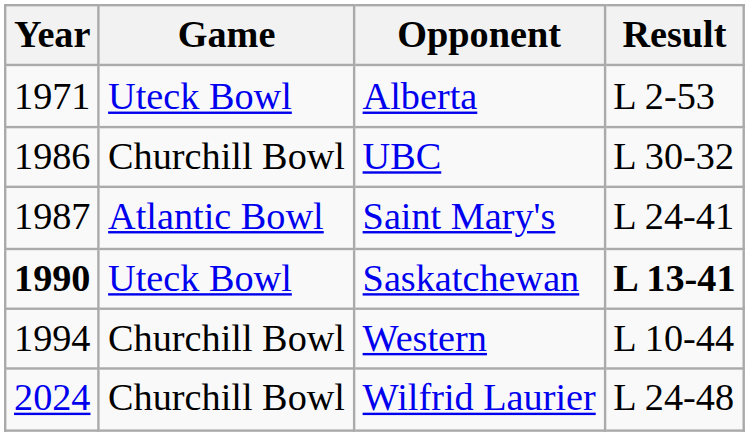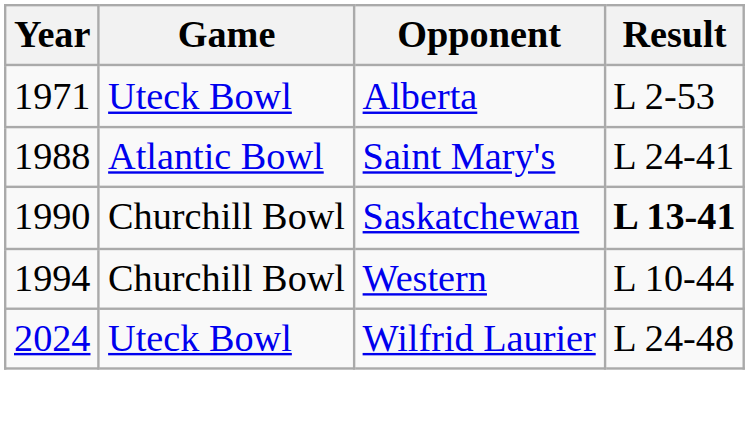 <table class="wikitable">
 <tr>
 <th>Year</th>
 <th>Game</th>
 <th>Opponent</th>
 <th>Result</th>
 </tr>
 <tr>
 <td>1971</td>
 <td><a href='#'>Uteck Bowl</a></td>
 <td><a href='#'>Alberta</a></td>
 <td>L 2-53</td>
 </tr>
 <tr>
-<td>1986</td>
-<td>Churchill Bowl</td>
-<td><a href='#'>UBC</a></td>
-<td>L 30-32</td>
-</tr>
-<tr>
-<td>1987</td>
+<td>1988</td>
 <td><a href='#'>Atlantic Bowl</a></td>
 <td><a href='#'>Saint Mary's</a></td>
 <td>L 24-41</td>
 </tr>
 <tr>
-<td><strong>1990</strong></td>
-<td><a href='#'>Uteck Bowl</a></td>
+<td>1990</td>
+<td>Churchill Bowl</td>
 <td><a href='#'>Saskatchewan</a></td>
 <td><strong>L 13-41</strong></td>
 </tr>
 <tr>
 <td>1994</td>
 <td>Churchill Bowl</td>
 <td><a href='#'>Western</a></td>
 <td>L 10-44</td>
 </tr>
 <tr>
 <td><a href='#'>2024</a></td>
-<td>Churchill Bowl</td>
+<td><a href='#'>Uteck Bowl</a></td>
 <td><a href='#'>Wilfrid Laurier</a></td>
 <td>L 24-48</td>
 </tr>
 </table>
